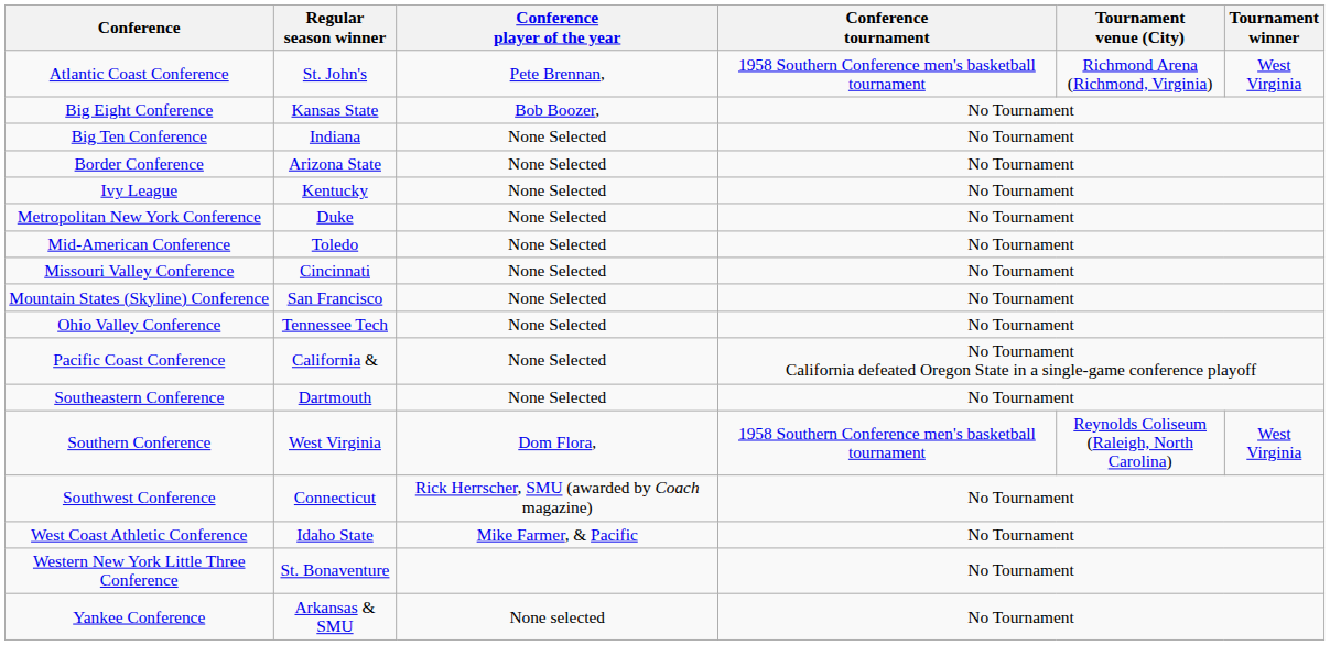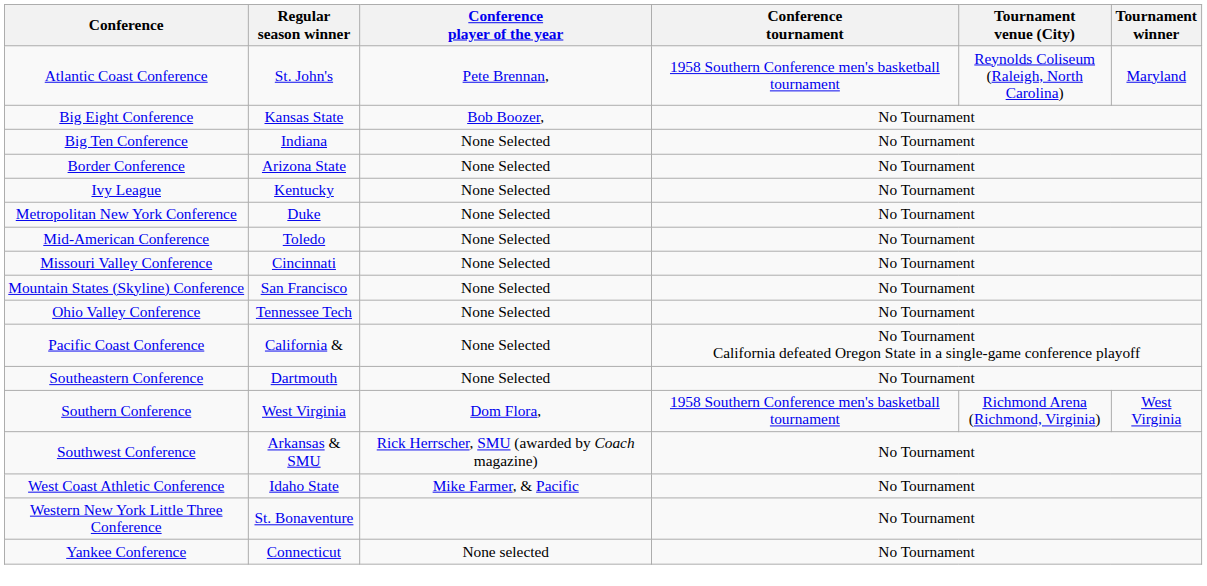 <table class="wikitable" style="text-align:center;">
 <tr>
 <th>Conference</th>
 <th>Regular <br> season winner</th>
 <th><a href='#'>Conference <br> player of the year</a></th>
 <th>Conference <br> tournament</th>
 <th>Tournament <br> venue (City)</th>
 <th>Tournament <br> winner</th>
 </tr>
 <tr>
 <td><a href='#'>Atlantic Coast Conference</a></td>
 <td><a href='#'>St. John's</a></td>
 <td><a href='#'>Pete Brennan</a>, </td>
 <td><a href='#'>1958 Southern Conference men's basketball tournament</a></td>
-<td><a href='#'>Richmond Arena</a><br>(<a href='#'>Richmond, Virginia</a>)</td>
-<td><a href='#'>West Virginia</a></td>
+<td><a href='#'>Reynolds Coliseum</a><br>(<a href='#'>Raleigh, North Carolina</a>)</td>
+<td><a href='#'>Maryland</a></td>
 </tr>
 <tr>
 <td><a href='#'>Big Eight Conference</a></td>
 <td><a href='#'>Kansas State</a></td>
 <td><a href='#'>Bob Boozer</a>, </td>
 <td colspan=3>No Tournament</td>
 </tr>
 <tr>
 <td><a href='#'>Big Ten Conference</a></td>
 <td><a href='#'>Indiana</a></td>
 <td>None Selected</td>
 <td colspan=3>No Tournament</td>
 </tr>
 <tr>
 <td><a href='#'>Border Conference</a></td>
 <td><a href='#'>Arizona State</a></td>
 <td>None Selected</td>
 <td colspan=3>No Tournament</td>
 </tr>
 <tr>
 <td><a href='#'>Ivy League</a></td>
 <td><a href='#'>Kentucky</a></td>
 <td>None Selected</td>
 <td colspan=3>No Tournament</td>
 </tr>
 <tr>
 <td><a href='#'>Metropolitan New York Conference</a></td>
 <td><a href='#'>Duke</a></td>
 <td>None Selected</td>
 <td colspan=3>No Tournament</td>
 </tr>
 <tr>
 <td><a href='#'>Mid-American Conference</a></td>
 <td><a href='#'>Toledo</a></td>
 <td>None Selected</td>
 <td colspan=3>No Tournament</td>
 </tr>
 <tr>
 <td><a href='#'>Missouri Valley Conference</a></td>
 <td><a href='#'>Cincinnati</a></td>
 <td>None Selected</td>
 <td colspan=3>No Tournament</td>
 </tr>
 <tr>
 <td><a href='#'>Mountain States (Skyline) Conference</a></td>
 <td><a href='#'>San Francisco</a></td>
 <td>None Selected</td>
 <td colspan=3>No Tournament</td>
 </tr>
 <tr>
 <td><a href='#'>Ohio Valley Conference</a></td>
 <td><a href='#'>Tennessee Tech</a></td>
 <td>None Selected</td>
 <td colspan=3>No Tournament</td>
 </tr>
 <tr>
 <td><a href='#'>Pacific Coast Conference</a></td>
 <td><a href='#'>California</a> & </td>
 <td>None Selected</td>
 <td colspan=3>No Tournament<br>California defeated Oregon State in a single-game conference playoff</td>
 </tr>
 <tr>
 <td><a href='#'>Southeastern Conference</a></td>
 <td><a href='#'>Dartmouth</a></td>
 <td>None Selected</td>
 <td colspan=3>No Tournament</td>
 </tr>
 <tr>
 <td><a href='#'>Southern Conference</a></td>
 <td><a href='#'>West Virginia</a></td>
 <td><a href='#'>Dom Flora</a>, </td>
 <td><a href='#'>1958 Southern Conference men's basketball tournament</a></td>
-<td><a href='#'>Reynolds Coliseum</a><br>(<a href='#'>Raleigh, North Carolina</a>)</td>
+<td><a href='#'>Richmond Arena</a><br>(<a href='#'>Richmond, Virginia</a>)</td>
 <td><a href='#'>West Virginia</a></td>
 </tr>
 <tr>
 <td><a href='#'>Southwest Conference</a></td>
-<td><a href='#'>Connecticut</a></td>
+<td><a href='#'>Arkansas</a> & <a href='#'>SMU</a></td>
 <td><a href='#'>Rick Herrscher</a>, <a href='#'>SMU</a> (awarded by <em>Coach</em> magazine)</td>
 <td colspan=3>No Tournament</td>
 </tr>
 <tr>
 <td><a href='#'>West Coast Athletic Conference</a></td>
 <td><a href='#'>Idaho State</a></td>
 <td><a href='#'>Mike Farmer</a>,  &  <a href='#'>Pacific</a></td>
 <td colspan=3>No Tournament</td>
 </tr>
 <tr>
 <td><a href='#'>Western New York Little Three Conference</a></td>
 <td><a href='#'>St. Bonaventure</a></td>
 <td></td>
 <td colspan=3>No Tournament</td>
 </tr>
 <tr>
 <td><a href='#'>Yankee Conference</a></td>
-<td><a href='#'>Arkansas</a> & <a href='#'>SMU</a></td>
+<td><a href='#'>Connecticut</a></td>
 <td>None selected</td>
 <td colspan=3>No Tournament</td>
 </tr>
 </table>
